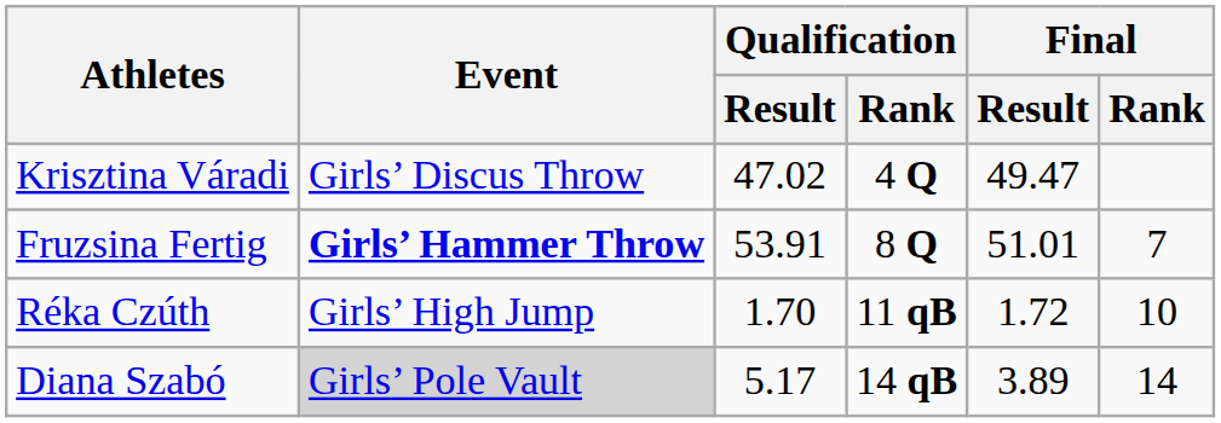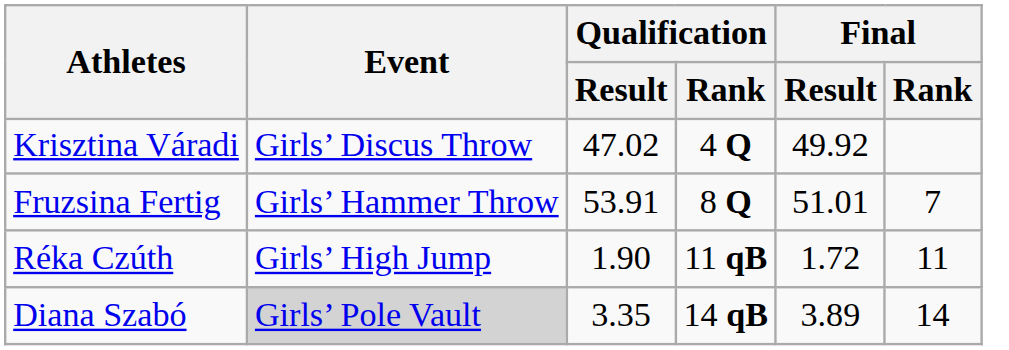 <table class="wikitable" border="1" style="font-size:90%">
 <tr>
 <th rowspan=2>Athletes</th>
 <th rowspan=2>Event</th>
 <th colspan=2>Qualification</th>
 <th colspan=2>Final</th>
 </tr>
 <tr>
 <th>Result</th>
 <th>Rank</th>
 <th>Result</th>
 <th>Rank</th>
 </tr>
 <tr>
 <td><a href='#'>Krisztina Váradi</a></td>
 <td><a href='#'>Girls’ Discus Throw</a></td>
 <td align=center>47.02</td>
 <td align=center>4 <strong>Q</strong></td>
-<td align=center>49.47</td>
+<td align=center>49.92</td>
 <td align=center></td>
 </tr>
 <tr>
 <td><a href='#'>Fruzsina Fertig</a></td>
-<td><strong><a href='#'>Girls’ Hammer Throw</a></strong></td>
+<td><a href='#'>Girls’ Hammer Throw</a></td>
 <td align=center>53.91</td>
 <td align=center>8 <strong>Q</strong></td>
 <td align=center>51.01</td>
 <td align=center>7</td>
 </tr>
 <tr>
 <td><a href='#'>Réka Czúth</a></td>
 <td><a href='#'>Girls’ High Jump</a></td>
-<td align=center>1.70</td>
+<td align=center>1.90</td>
 <td align=center>11 <strong>qB</strong></td>
 <td align=center>1.72</td>
-<td align=center>10</td>
+<td align=center>11</td>
 </tr>
 <tr>
 <td><a href='#'>Diana Szabó</a></td>
 <td style="background: lightgrey;"><a href='#'>Girls’ Pole Vault</a></td>
-<td align=center>5.17</td>
+<td align=center>3.35</td>
 <td align=center>14 <strong>qB</strong></td>
 <td align=center>3.89</td>
 <td align=center>14</td>
 </tr>
 </table>
